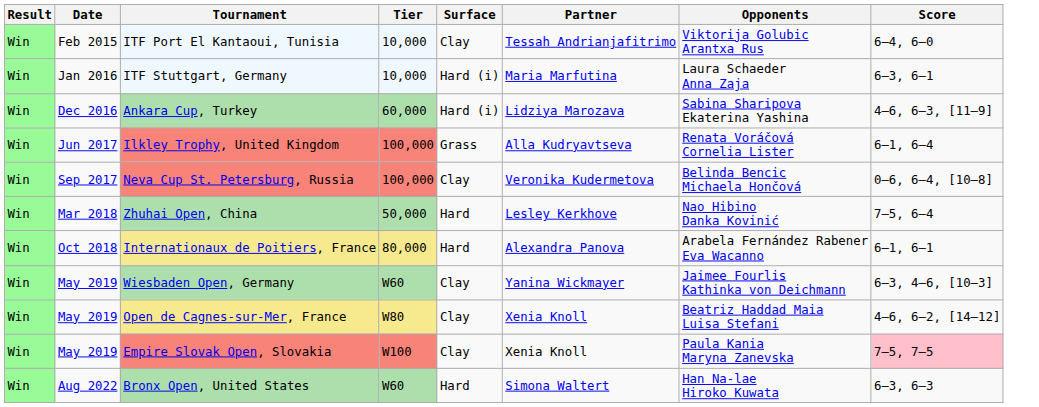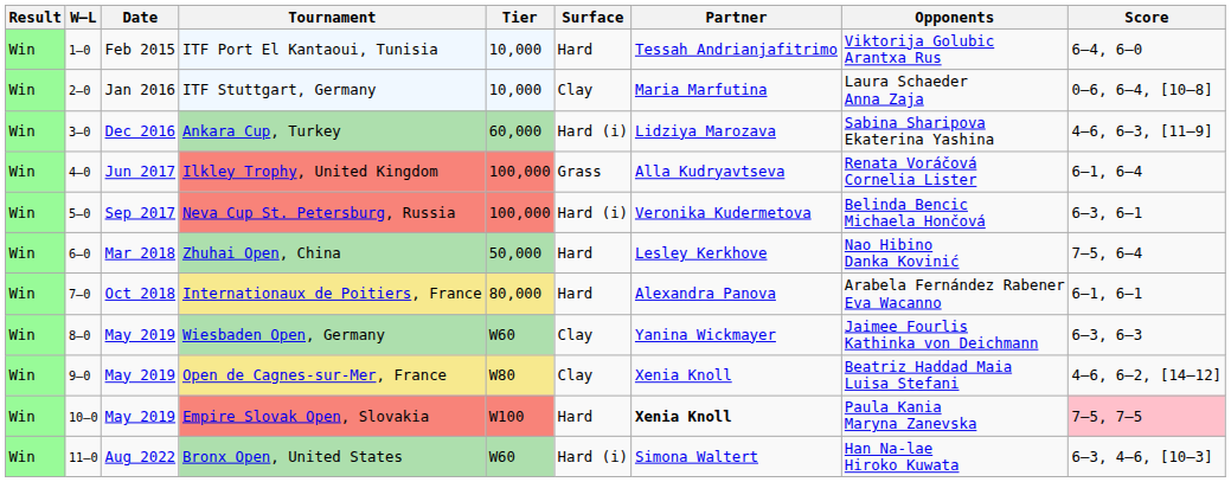 <table class="sortable wikitable">
 <tr>
 <th>Result</th>
+<th class="unsortable">W–L</th>
 <th>Date</th>
 <th>Tournament</th>
 <th>Tier</th>
 <th>Surface</th>
 <th>Partner</th>
 <th>Opponents</th>
 <th class="unsortable">Score</th>
 </tr>
 <tr>
 <td style="background:#98fb98;">Win</td>
+<td><small>1–0</small></td>
 <td>Feb 2015</td>
 <td style="background:#f0f8ff;">ITF Port El Kantaoui, Tunisia</td>
 <td style="background:#f0f8ff;">10,000</td>
-<td>Clay</td>
+<td>Hard</td>
 <td> <a href='#'>Tessah Andrianjafitrimo</a></td>
 <td> <a href='#'>Viktorija Golubic</a> <br>  <a href='#'>Arantxa Rus</a></td>
 <td>6–4, 6–0</td>
 </tr>
 <tr>
 <td style="background:#98fb98;">Win</td>
+<td><small>2–0</small></td>
 <td>Jan 2016</td>
 <td style="background:#f0f8ff;">ITF Stuttgart, Germany</td>
 <td style="background:#f0f8ff;">10,000</td>
-<td>Hard (i)</td>
+<td>Clay</td>
 <td> <a href='#'>Maria Marfutina</a></td>
 <td> Laura Schaeder <br>  <a href='#'>Anna Zaja</a></td>
-<td>6–3, 6–1</td>
+<td>0–6, 6–4, [10–8]</td>
 </tr>
 <tr>
 <td style="background:#98fb98;">Win</td>
+<td><small>3–0</small></td>
 <td><a href='#'>Dec 2016</a></td>
 <td style="background:#addfad;"><a href='#'>Ankara Cup</a>, Turkey</td>
 <td style="background:#addfad;">60,000</td>
 <td>Hard (i)</td>
 <td> <a href='#'>Lidziya Marozava</a></td>
 <td> <a href='#'>Sabina Sharipova</a> <br>  Ekaterina Yashina</td>
 <td>4–6, 6–3, [11–9]</td>
 </tr>
 <tr>
 <td style="background:#98fb98;">Win</td>
+<td><small>4–0</small></td>
 <td><a href='#'>Jun 2017</a></td>
 <td style="background:#f88379;"><a href='#'>Ilkley Trophy</a>, United Kingdom</td>
 <td style="background:#f88379;">100,000</td>
 <td>Grass</td>
 <td> <a href='#'>Alla Kudryavtseva</a></td>
 <td> <a href='#'>Renata Voráčová</a> <br>  <a href='#'>Cornelia Lister</a></td>
 <td>6–1, 6–4</td>
 </tr>
 <tr>
 <td style="background:#98fb98;">Win</td>
+<td><small>5–0</small></td>
 <td><a href='#'>Sep 2017</a></td>
 <td style="background:#f88379;"><a href='#'>Neva Cup St. Petersburg</a>, Russia</td>
 <td style="background:#f88379;">100,000</td>
-<td>Clay</td>
+<td>Hard (i)</td>
 <td> <a href='#'>Veronika Kudermetova</a></td>
 <td> <a href='#'>Belinda Bencic</a> <br>  <a href='#'>Michaela Hončová</a></td>
-<td>0–6, 6–4, [10–8]</td>
+<td>6–3, 6–1</td>
 </tr>
 <tr>
 <td style="background:#98fb98;">Win</td>
+<td><small>6–0</small></td>
 <td><a href='#'>Mar 2018</a></td>
 <td style="background:#addfad;"><a href='#'>Zhuhai Open</a>, China</td>
 <td style="background:#addfad;">50,000</td>
 <td>Hard</td>
 <td> <a href='#'>Lesley Kerkhove</a></td>
 <td> <a href='#'>Nao Hibino</a> <br>  <a href='#'>Danka Kovinić</a></td>
 <td>7–5, 6–4</td>
 </tr>
 <tr>
 <td bgcolor="98FB98">Win</td>
+<td><small>7–0</small></td>
 <td><a href='#'>Oct 2018</a></td>
 <td bgcolor="#f7e98e"><a href='#'>Internationaux de Poitiers</a>, France</td>
 <td bgcolor="#f7e98e">80,000</td>
 <td>Hard</td>
 <td> <a href='#'>Alexandra Panova</a></td>
 <td> Arabela Fernández Rabener <br>  <a href='#'>Eva Wacanno</a></td>
 <td>6–1, 6–1</td>
 </tr>
 <tr>
 <td style="background:#98fb98;">Win</td>
+<td><small>8–0</small></td>
 <td><a href='#'>May 2019</a></td>
 <td style="background:#addfad;"><a href='#'>Wiesbaden Open</a>, Germany</td>
 <td style="background:#addfad;">W60</td>
 <td>Clay</td>
 <td> <a href='#'>Yanina Wickmayer</a></td>
 <td> <a href='#'>Jaimee Fourlis</a> <br>  <a href='#'>Kathinka von Deichmann</a></td>
-<td>6–3, 4–6, [10–3]</td>
+<td>6–3, 6–3</td>
 </tr>
 <tr>
 <td bgcolor="98FB98">Win</td>
+<td><small>9–0</small></td>
 <td><a href='#'>May 2019</a></td>
 <td bgcolor="#f7e98e"><a href='#'>Open de Cagnes-sur-Mer</a>, France</td>
 <td bgcolor="#f7e98e">W80</td>
 <td>Clay</td>
 <td> <a href='#'>Xenia Knoll</a></td>
 <td> <a href='#'>Beatriz Haddad Maia</a> <br>  <a href='#'>Luisa Stefani</a></td>
 <td>4–6, 6–2, [14–12]</td>
 </tr>
 <tr>
 <td bgcolor="98FB98">Win</td>
+<td><small>10–0</small></td>
 <td><a href='#'>May 2019</a></td>
 <td bgcolor="#f88379"><a href='#'>Empire Slovak Open</a>, Slovakia</td>
 <td bgcolor="#f88379">W100</td>
-<td>Clay</td>
-<td> Xenia Knoll</td>
+<td>Hard</td>
+<td><strong> Xenia Knoll</strong></td>
 <td> <a href='#'>Paula Kania</a> <br>  <a href='#'>Maryna Zanevska</a></td>
 <td style="background: pink;">7–5, 7–5</td>
 </tr>
 <tr>
 <td bgcolor="98FB98">Win</td>
+<td><small>11–0</small></td>
 <td><a href='#'>Aug 2022</a></td>
 <td bgcolor=addfad><a href='#'>Bronx Open</a>, United States</td>
 <td bgcolor=addfad>W60</td>
-<td>Hard</td>
+<td>Hard (i)</td>
 <td> <a href='#'>Simona Waltert</a></td>
 <td> <a href='#'>Han Na-lae</a> <br>  <a href='#'>Hiroko Kuwata</a></td>
-<td>6–3, 6–3</td>
+<td>6–3, 4–6, [10–3]</td>
 </tr>
 </table>
